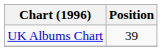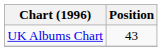 <table class="wikitable">
 <tr>
 <th>Chart (1996)</th>
 <th>Position</th>
 </tr>
 <tr>
 <td><a href='#'>UK Albums Chart</a></td>
-<td align="center">39</td>
+<td align="center">43</td>
 </tr>
 <tr>
 </tr>
 </table>
